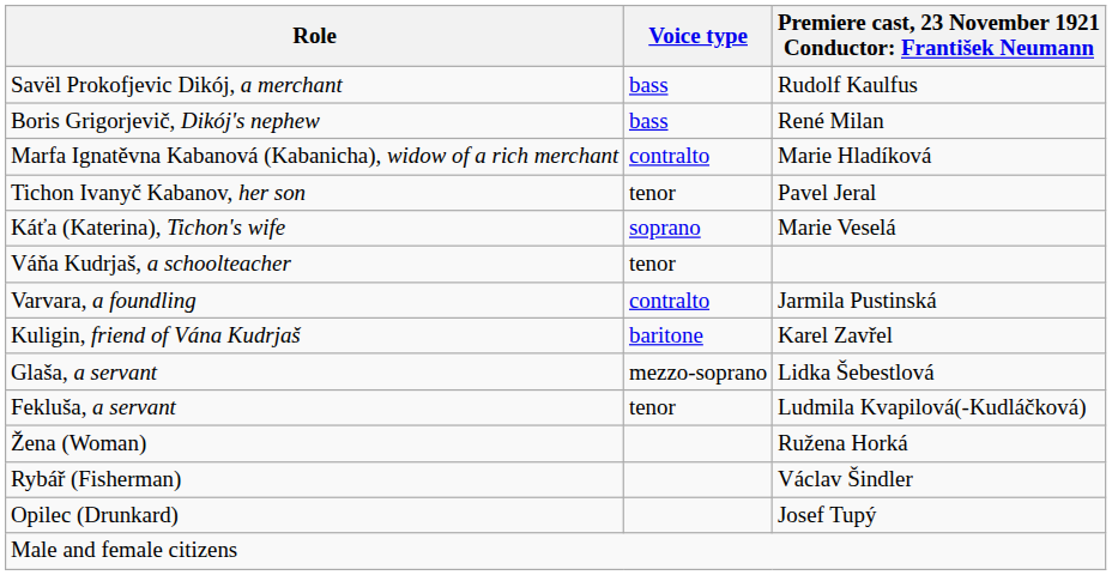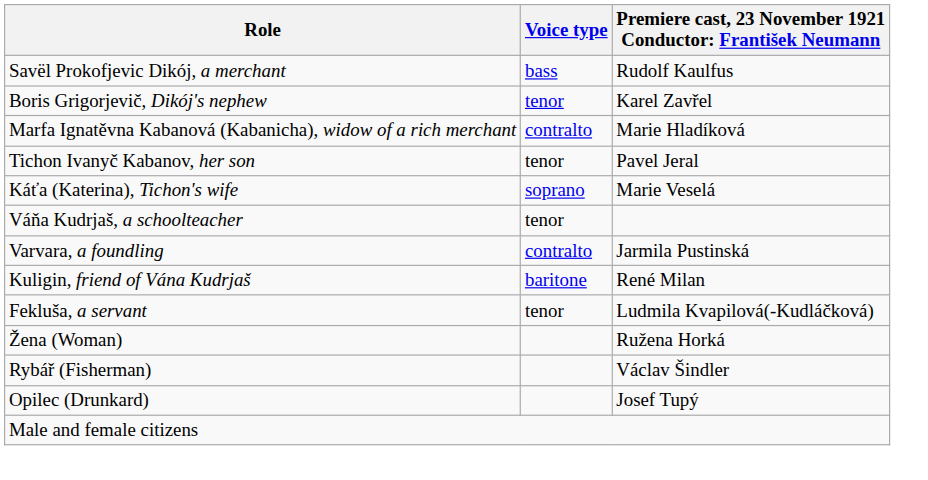 <table class="wikitable">
 <tr>
 <th>Role</th>
 <th><a href='#'>Voice type</a></th>
 <th>Premiere cast, 23 November 1921<br>Conductor: <a href='#'>František Neumann</a></th>
 </tr>
 <tr>
 <td>Savël Prokofjevic Dikój, <em>a merchant</em></td>
 <td><a href='#'>bass</a></td>
 <td>Rudolf Kaulfus</td>
 </tr>
 <tr>
 <td>Boris Grigorjevič, <em>Dikój's nephew</em></td>
-<td><a href='#'>bass</a></td>
-<td>René Milan</td>
+<td><a href='#'>tenor</a></td>
+<td>Karel Zavřel</td>
 </tr>
 <tr>
 <td>Marfa Ignatěvna Kabanová (Kabanicha), <em>widow of a rich merchant</em></td>
 <td><a href='#'>contralto</a></td>
 <td>Marie Hladíková</td>
 </tr>
 <tr>
 <td>Tichon Ivanyč Kabanov, <em>her son</em></td>
 <td>tenor</td>
 <td>Pavel Jeral</td>
 </tr>
 <tr>
 <td>Káťa (Katerina), <em>Tichon's wife</em></td>
 <td><a href='#'>soprano</a></td>
 <td>Marie Veselá</td>
 </tr>
 <tr>
 <td>Váňa Kudrjaš, <em>a schoolteacher</em></td>
 <td>tenor</td>
 <td></td>
 </tr>
 <tr>
 <td>Varvara, <em>a foundling</em></td>
 <td><a href='#'>contralto</a></td>
 <td>Jarmila Pustinská</td>
 </tr>
 <tr>
 <td>Kuligin, <em>friend of Vána Kudrjaš</em></td>
 <td><a href='#'>baritone</a></td>
-<td>Karel Zavřel</td>
-</tr>
-<tr>
-<td>Glaša, <em>a servant</em></td>
-<td>mezzo-soprano</td>
-<td>Lidka Šebestlová</td>
+<td>René Milan</td>
 </tr>
 <tr>
 <td>Fekluša, <em>a servant</em></td>
 <td>tenor</td>
 <td>Ludmila Kvapilová(-Kudláčková)</td>
 </tr>
 <tr>
 <td>Žena (Woman)</td>
 <td></td>
 <td>Ružena Horká</td>
 </tr>
 <tr>
 <td>Rybář (Fisherman)</td>
 <td></td>
 <td>Václav Šindler</td>
 </tr>
 <tr>
 <td>Opilec (Drunkard)</td>
 <td></td>
 <td>Josef Tupý</td>
 </tr>
 <tr>
 <td colspan=3>Male and female citizens</td>
 </tr>
 </table>
